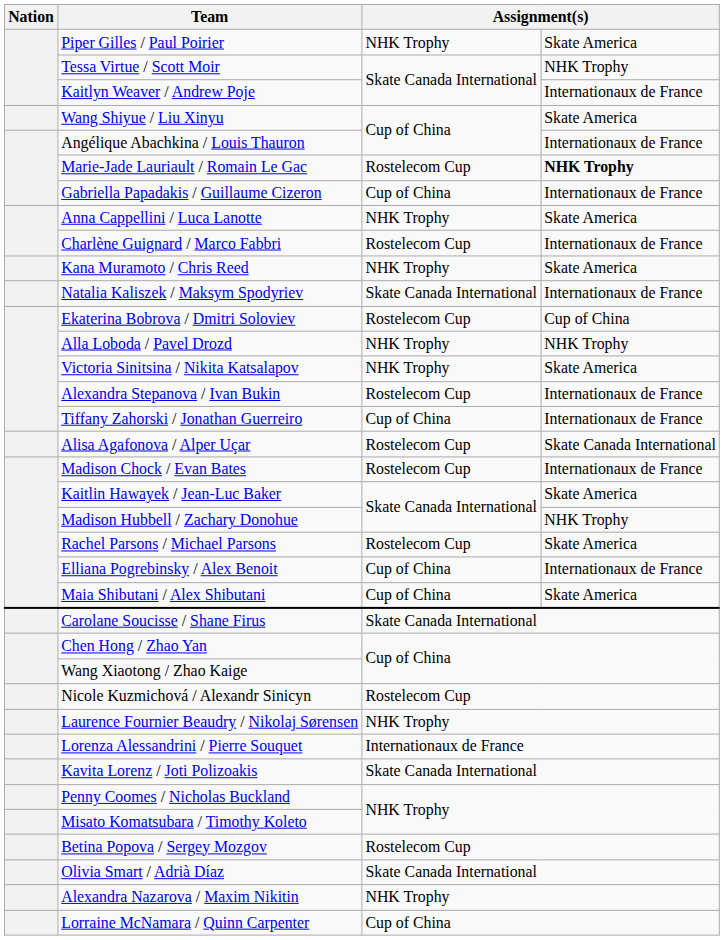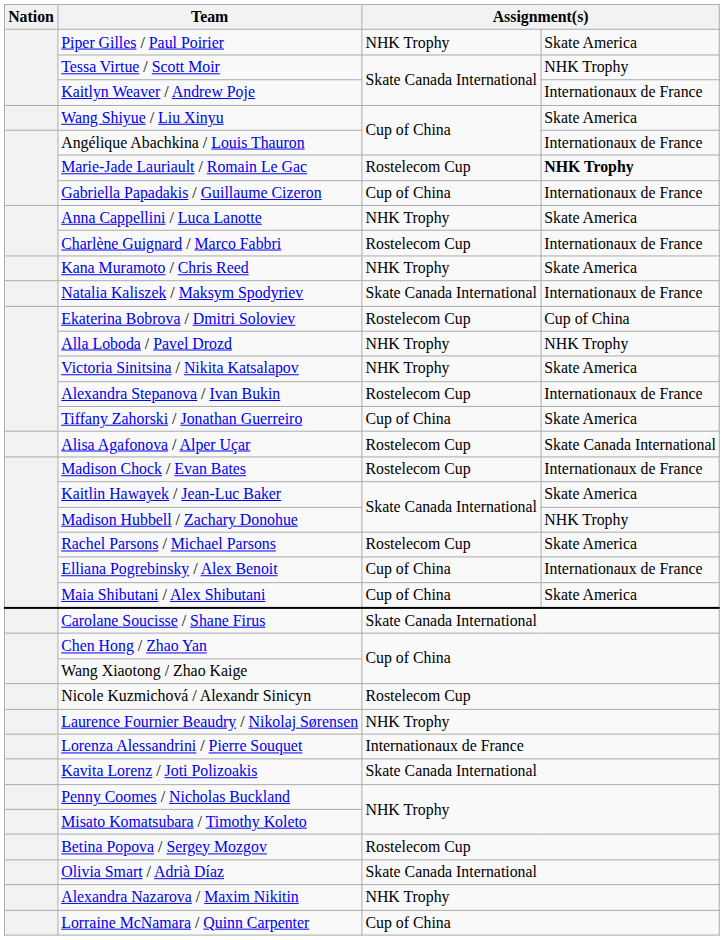 <table class="wikitable unsortable" style="text-align:left">
 <tr>
 <th scope="col">Nation</th>
 <th scope="col">Team</th>
 <th scope="col" colspan="2">Assignment(s)</th>
 </tr>
 <tr>
 <th scope="row" style="text-align:left" rowspan="3"></th>
 <td><a href='#'>Piper Gilles</a> / <a href='#'>Paul Poirier</a></td>
 <td>NHK Trophy</td>
 <td>Skate America</td>
 </tr>
 <tr>
 <td><a href='#'>Tessa Virtue</a> / <a href='#'>Scott Moir</a></td>
 <td rowspan="2">Skate Canada International</td>
 <td>NHK Trophy</td>
 </tr>
 <tr>
 <td><a href='#'>Kaitlyn Weaver</a> / <a href='#'>Andrew Poje</a></td>
 <td>Internationaux de France</td>
 </tr>
 <tr>
 <th scope="row" style="text-align:left"></th>
 <td><a href='#'>Wang Shiyue</a> / <a href='#'>Liu Xinyu</a></td>
 <td rowspan="2">Cup of China</td>
 <td>Skate America</td>
 </tr>
 <tr>
 <th scope="row" style="text-align:left" rowspan="3"></th>
 <td>Angélique Abachkina / <a href='#'>Louis Thauron</a></td>
 <td>Internationaux de France</td>
 </tr>
 <tr>
 <td><a href='#'>Marie-Jade Lauriault</a> / <a href='#'>Romain Le Gac</a></td>
 <td>Rostelecom Cup</td>
 <td><strong>NHK Trophy</strong></td>
 </tr>
 <tr>
 <td><a href='#'>Gabriella Papadakis</a> / <a href='#'>Guillaume Cizeron</a></td>
 <td>Cup of China</td>
 <td>Internationaux de France</td>
 </tr>
 <tr>
 <th scope="row" style="text-align:left" rowspan="2"></th>
 <td><a href='#'>Anna Cappellini</a> / <a href='#'>Luca Lanotte</a></td>
 <td>NHK Trophy</td>
 <td>Skate America</td>
 </tr>
 <tr>
 <td><a href='#'>Charlène Guignard</a> / <a href='#'>Marco Fabbri</a></td>
 <td>Rostelecom Cup</td>
 <td>Internationaux de France</td>
 </tr>
 <tr>
 <th scope="row" style="text-align:left"></th>
 <td><a href='#'>Kana Muramoto</a> / <a href='#'>Chris Reed</a></td>
 <td>NHK Trophy</td>
 <td>Skate America</td>
 </tr>
 <tr>
 <th scope="row" style="text-align:left"></th>
 <td><a href='#'>Natalia Kaliszek</a> / <a href='#'>Maksym Spodyriev</a></td>
 <td>Skate Canada International</td>
 <td>Internationaux de France</td>
 </tr>
 <tr>
 <th scope="row" style="text-align:left" rowspan="5"></th>
 <td><a href='#'>Ekaterina Bobrova</a> / <a href='#'>Dmitri Soloviev</a></td>
 <td>Rostelecom Cup</td>
 <td>Cup of China</td>
 </tr>
 <tr>
 <td><a href='#'>Alla Loboda</a> / <a href='#'>Pavel Drozd</a></td>
 <td>NHK Trophy</td>
 <td>NHK Trophy</td>
 </tr>
 <tr>
 <td><a href='#'>Victoria Sinitsina</a> / <a href='#'>Nikita Katsalapov</a></td>
 <td>NHK Trophy</td>
 <td>Skate America</td>
 </tr>
 <tr>
 <td><a href='#'>Alexandra Stepanova</a> / <a href='#'>Ivan Bukin</a></td>
 <td>Rostelecom Cup</td>
 <td>Internationaux de France</td>
 </tr>
 <tr>
 <td><a href='#'>Tiffany Zahorski</a> / <a href='#'>Jonathan Guerreiro</a></td>
 <td>Cup of China</td>
-<td>Internationaux de France</td>
+<td>Skate America</td>
 </tr>
 <tr>
 <th scope="row" style="text-align:left"></th>
 <td><a href='#'>Alisa Agafonova</a> / <a href='#'>Alper Uçar</a></td>
 <td>Rostelecom Cup</td>
 <td>Skate Canada International</td>
 </tr>
 <tr>
 <th scope="row" style="text-align:left" rowspan="6"></th>
 <td><a href='#'>Madison Chock</a> / <a href='#'>Evan Bates</a></td>
 <td>Rostelecom Cup</td>
 <td>Internationaux de France</td>
 </tr>
 <tr>
 <td><a href='#'>Kaitlin Hawayek</a> / <a href='#'>Jean-Luc Baker</a></td>
 <td rowspan="2">Skate Canada International</td>
 <td>Skate America</td>
 </tr>
 <tr>
 <td><a href='#'>Madison Hubbell</a> / <a href='#'>Zachary Donohue</a></td>
 <td>NHK Trophy</td>
 </tr>
 <tr>
 <td><a href='#'>Rachel Parsons</a> / <a href='#'>Michael Parsons</a></td>
 <td>Rostelecom Cup</td>
 <td>Skate America</td>
 </tr>
 <tr>
 <td><a href='#'>Elliana Pogrebinsky</a> / <a href='#'>Alex Benoit</a></td>
 <td>Cup of China</td>
 <td>Internationaux de France</td>
 </tr>
 <tr>
 <td><a href='#'>Maia Shibutani</a> / <a href='#'>Alex Shibutani</a></td>
 <td>Cup of China</td>
 <td>Skate America</td>
 </tr>
 <tr style="border-top:2.5px solid">
 <th scope="row" style="text-align:left"></th>
 <td><a href='#'>Carolane Soucisse</a> / <a href='#'>Shane Firus</a></td>
 <td colspan="2">Skate Canada International</td>
 </tr>
 <tr>
 <th scope="row" style="text-align:left" rowspan="2"></th>
 <td><a href='#'>Chen Hong</a> / <a href='#'>Zhao Yan</a></td>
 <td colspan="2" rowspan="2">Cup of China</td>
 </tr>
 <tr>
 <td>Wang Xiaotong / Zhao Kaige</td>
 </tr>
 <tr>
 <th scope="row" style="text-align:left"></th>
 <td>Nicole Kuzmichová / Alexandr Sinicyn</td>
 <td colspan="2">Rostelecom Cup</td>
 </tr>
 <tr>
 <th scope="row" style="text-align:left"></th>
 <td><a href='#'>Laurence Fournier Beaudry</a> / <a href='#'>Nikolaj Sørensen</a></td>
 <td colspan="2">NHK Trophy</td>
 </tr>
 <tr>
 <th scope="row" style="text-align:left"></th>
 <td><a href='#'>Lorenza Alessandrini</a> / <a href='#'>Pierre Souquet</a></td>
 <td colspan="2">Internationaux de France</td>
 </tr>
 <tr>
 <th scope="row" style="text-align:left"></th>
 <td><a href='#'>Kavita Lorenz</a> / <a href='#'>Joti Polizoakis</a></td>
 <td colspan="2">Skate Canada International</td>
 </tr>
 <tr>
 <th scope="row" style="text-align:left"></th>
 <td><a href='#'>Penny Coomes</a> / <a href='#'>Nicholas Buckland</a></td>
 <td colspan="2" rowspan="2">NHK Trophy</td>
 </tr>
 <tr>
 <th scope="row" style="text-align:left"></th>
 <td><a href='#'>Misato Komatsubara</a> / <a href='#'>Timothy Koleto</a></td>
 </tr>
 <tr>
 <th scope="row" style="text-align:left"></th>
 <td><a href='#'>Betina Popova</a> / <a href='#'>Sergey Mozgov</a></td>
 <td colspan="2">Rostelecom Cup</td>
 </tr>
 <tr>
 <th scope="row" style="text-align:left"></th>
 <td><a href='#'>Olivia Smart</a> / <a href='#'>Adrià Díaz</a></td>
 <td colspan="2">Skate Canada International</td>
 </tr>
 <tr>
 <th scope="row" style="text-align:left"></th>
 <td><a href='#'>Alexandra Nazarova</a> / <a href='#'>Maxim Nikitin</a></td>
 <td colspan="2">NHK Trophy</td>
 </tr>
 <tr>
 <th scope="row" style="text-align:left"></th>
 <td><a href='#'>Lorraine McNamara</a> / <a href='#'>Quinn Carpenter</a></td>
 <td colspan="2">Cup of China</td>
 </tr>
 </table>
